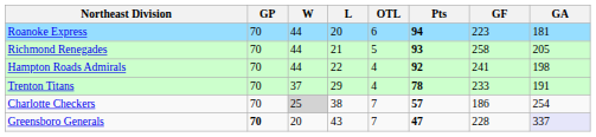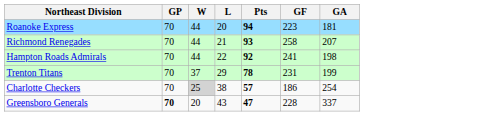 <table class="wikitable">
 <tr>
 <th bgcolor="#DDDDFF" width="30%">Northeast Division</th>
 <th bgcolor="#DDDDFF" width="5%">GP</th>
 <th bgcolor="#DDDDFF" width="5%">W</th>
 <th bgcolor="#DDDDFF" width="5%">L</th>
-<th bgcolor="#DDDDFF" width="5%">OTL</th>
 <th bgcolor="#DDDDFF" width="7.5%">Pts</th>
 <th bgcolor="#DDDDFF" width="7.5%">GF</th>
 <th bgcolor="#DDDDFF" width="7.5%">GA</th>
 </tr>
 <tr bgcolor="#97DEFF">
 <td><a href='#'>Roanoke Express</a></td>
 <td>70</td>
 <td>44</td>
 <td>20</td>
-<td>6</td>
 <td><strong>94</strong></td>
 <td>223</td>
 <td>181</td>
 </tr>
 <tr bgcolor="#ccffcc">
 <td><a href='#'>Richmond Renegades</a></td>
 <td>70</td>
 <td>44</td>
 <td>21</td>
-<td>5</td>
 <td><strong>93</strong></td>
 <td>258</td>
-<td>205</td>
+<td>207</td>
 </tr>
 <tr bgcolor="#ccffcc">
 <td><a href='#'>Hampton Roads Admirals</a></td>
 <td>70</td>
 <td>44</td>
 <td>22</td>
-<td>4</td>
 <td><strong>92</strong></td>
 <td>241</td>
 <td>198</td>
 </tr>
 <tr bgcolor="#ccffcc">
 <td><a href='#'>Trenton Titans</a></td>
 <td>70</td>
 <td>37</td>
 <td>29</td>
-<td>4</td>
 <td><strong>78</strong></td>
-<td>233</td>
-<td>191</td>
+<td>231</td>
+<td>199</td>
 </tr>
 <tr>
 <td><a href='#'>Charlotte Checkers</a></td>
 <td>70</td>
 <td style="background: lightgrey;">25</td>
 <td>38</td>
-<td>7</td>
 <td><strong>57</strong></td>
 <td>186</td>
 <td>254</td>
 </tr>
 <tr>
 <td><a href='#'>Greensboro Generals</a></td>
 <td><strong>70</strong></td>
 <td>20</td>
 <td>43</td>
-<td>7</td>
 <td><strong>47</strong></td>
 <td>228</td>
-<td style="background: lavender;">337</td>
+<td>337</td>
 </tr>
 </table>
